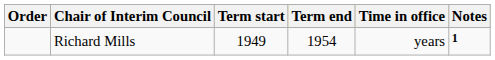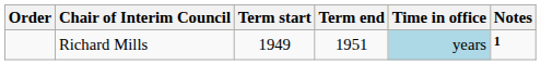 <table class="wikitable sortable">
 <tr style="background:#fc3;">
 <th>Order</th>
 <th>Chair of Interim Council</th>
 <th>Term start</th>
 <th>Term end</th>
 <th>Time in office</th>
 <th>Notes</th>
 </tr>
 <tr>
 <td align=center></td>
 <td>Richard Mills</td>
 <td align=center>1949</td>
-<td align=center>1954</td>
-<td align=right> years</td>
+<td align=center>1951</td>
+<td align=right style="background: lightblue;"> years</td>
 <td><strong><sup>1</sup></strong></td>
 </tr>
 </table>
